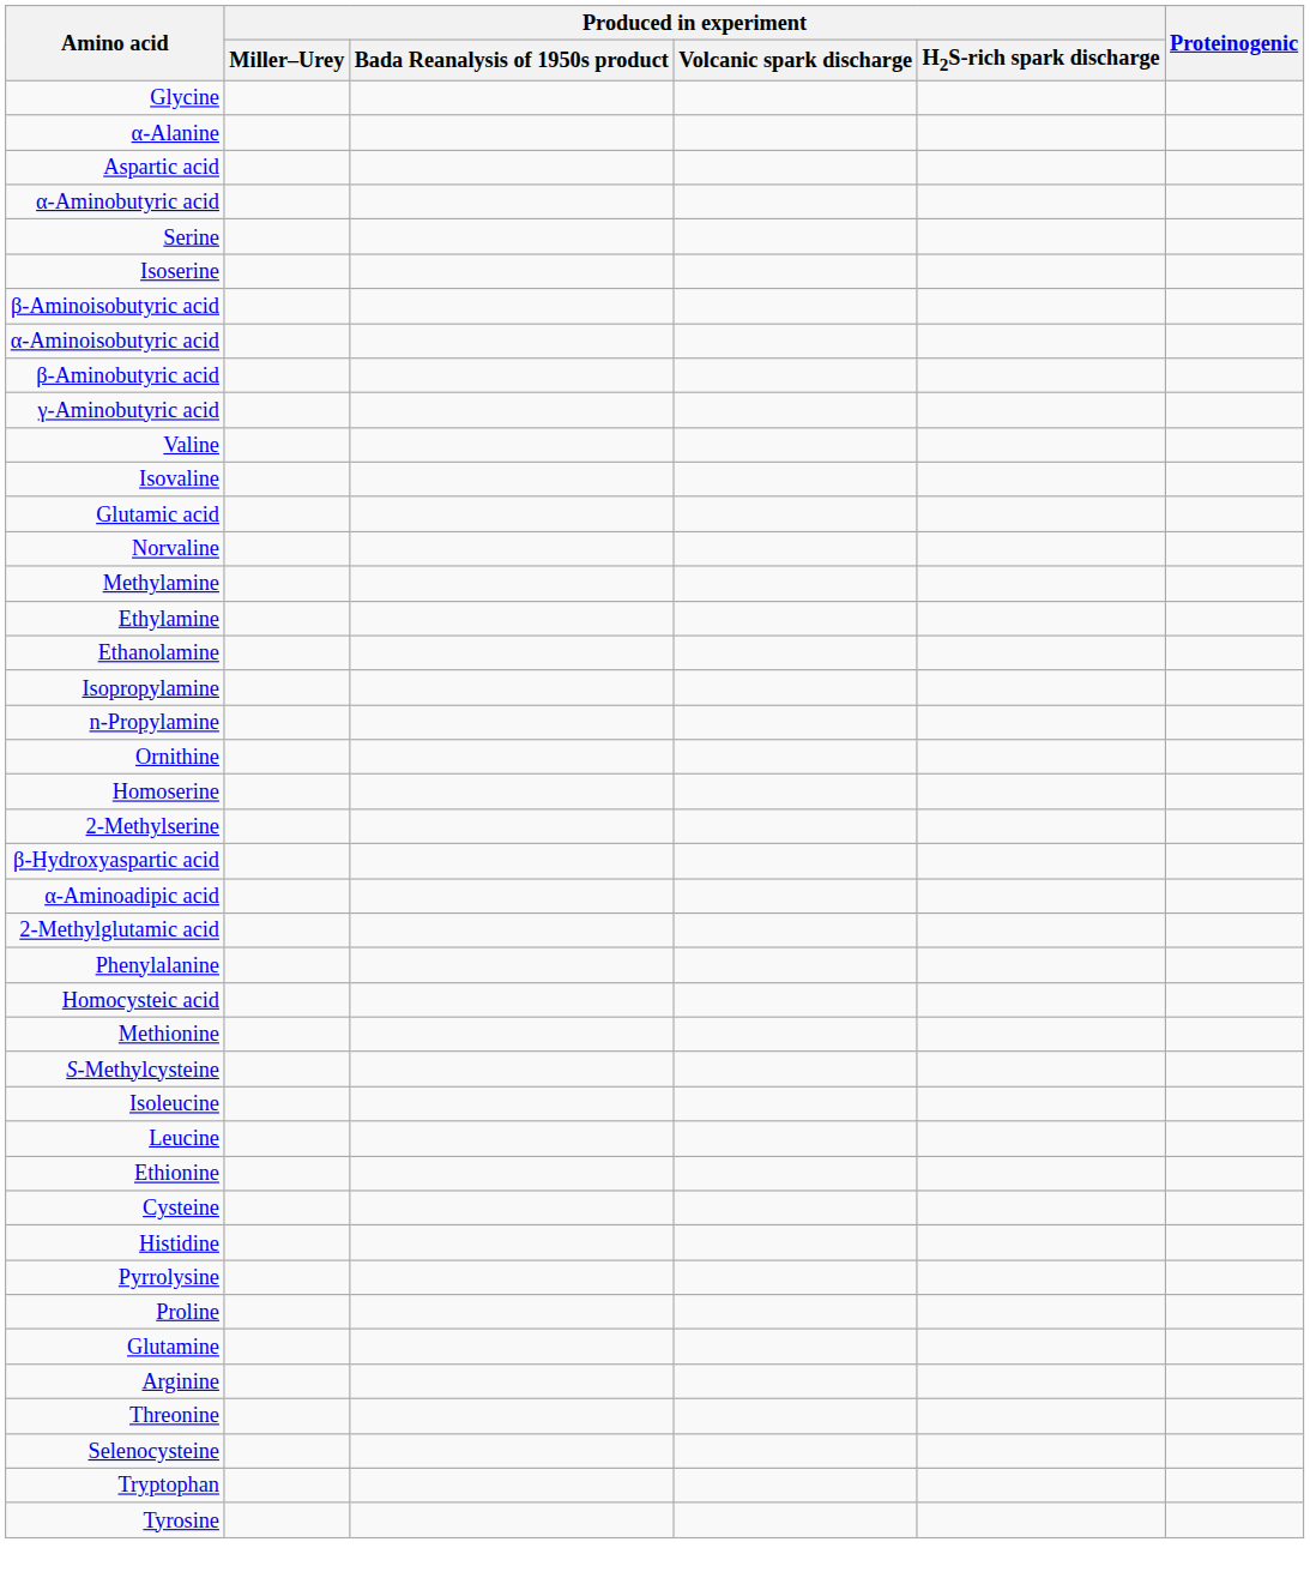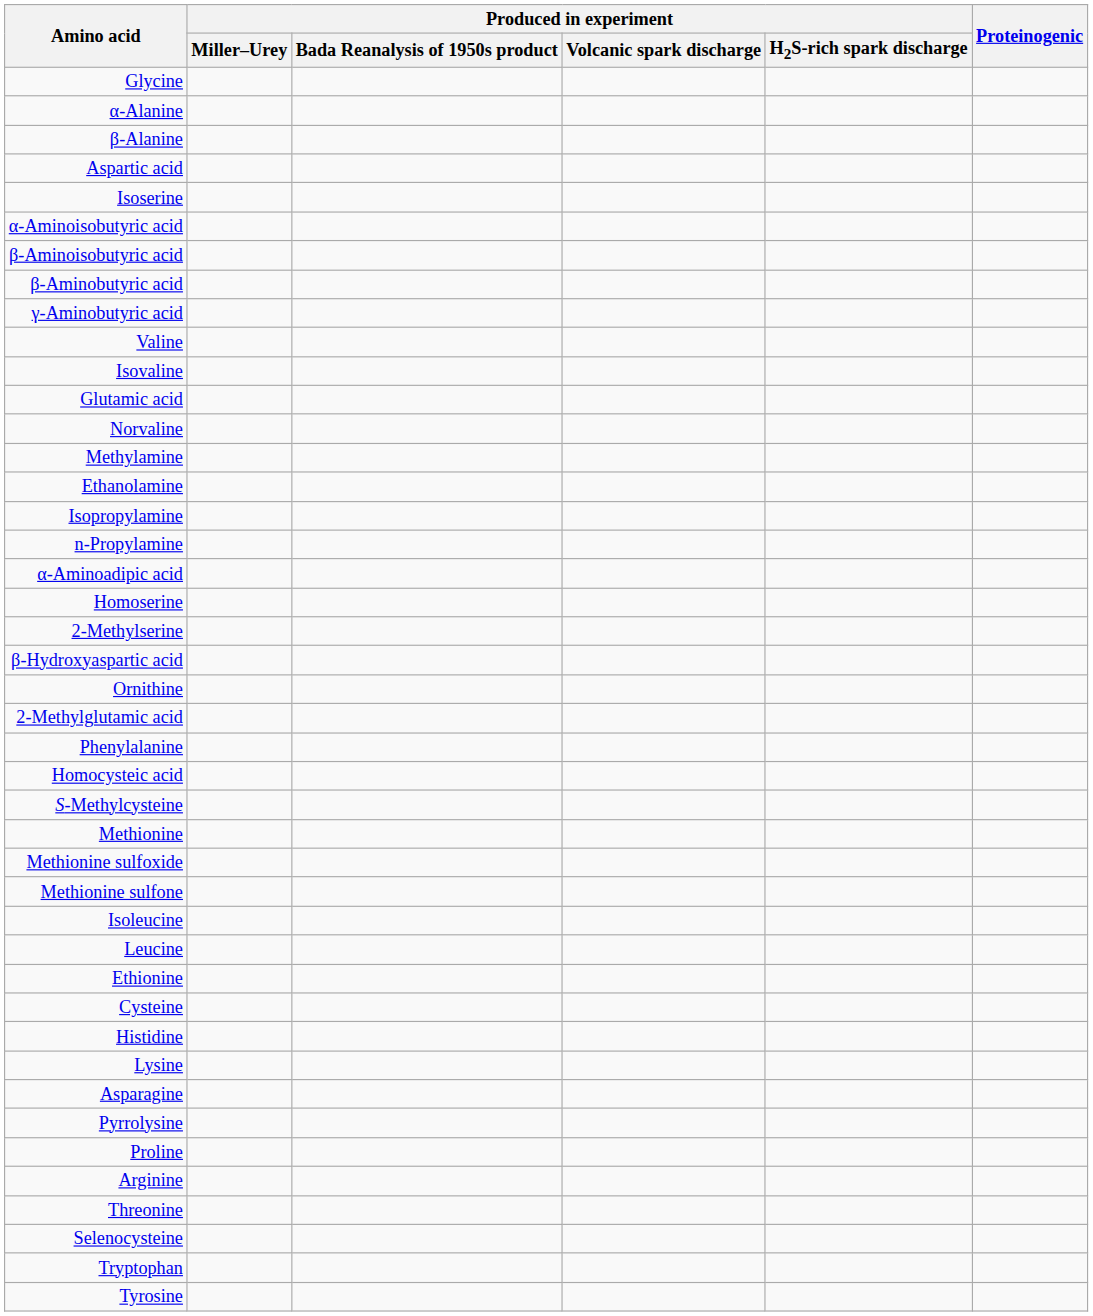 <table class="wikitable sortable" style="text-align:right">
 <tr>
 <th scope="col" rowspan="2">Amino acid</th>
 <th colspan="4" scope="col">Produced in experiment</th>
 <th scope="col" rowspan="2"><a href='#'>Proteinogenic</a></th>
 </tr>
 <tr>
 <th scope="col">Miller–Urey<br></th>
 <th scope="col">Bada Reanalysis of 1950s product<br></th>
 <th scope="col">Volcanic spark discharge<br></th>
 <th scope="col">H<sub>2</sub>S-rich spark discharge<br></th>
 </tr>
 <tr>
 <td><a href='#'>Glycine</a></td>
 <td></td>
 <td></td>
 <td></td>
 <td></td>
 <td></td>
 </tr>
 <tr>
 <td><a href='#'>α-Alanine</a></td>
 <td></td>
 <td></td>
 <td></td>
 <td></td>
 <td></td>
 </tr>
 <tr>
-<td><a href='#'>Aspartic acid</a></td>
+<td><a href='#'>β-Alanine</a></td>
 <td></td>
 <td></td>
 <td></td>
 <td></td>
 <td></td>
 </tr>
 <tr>
-<td><a href='#'>α-Aminobutyric acid</a></td>
-<td></td>
-<td></td>
-<td></td>
-<td></td>
-<td></td>
-</tr>
-<tr>
-<td><a href='#'>Serine</a></td>
+<td><a href='#'>Aspartic acid</a></td>
 <td></td>
 <td></td>
 <td></td>
 <td></td>
 <td></td>
 </tr>
 <tr>
 <td><a href='#'>Isoserine</a></td>
 <td></td>
 <td></td>
 <td></td>
 <td></td>
 <td></td>
 </tr>
 <tr>
-<td><a href='#'>β-Aminoisobutyric acid</a></td>
+<td><a href='#'>α-Aminoisobutyric acid</a></td>
 <td></td>
 <td></td>
 <td></td>
 <td></td>
 <td></td>
 </tr>
 <tr>
-<td><a href='#'>α-Aminoisobutyric acid</a></td>
+<td><a href='#'>β-Aminoisobutyric acid</a></td>
 <td></td>
 <td></td>
 <td></td>
 <td></td>
 <td></td>
 </tr>
 <tr>
 <td><a href='#'>β-Aminobutyric acid</a></td>
 <td></td>
 <td></td>
 <td></td>
 <td></td>
 <td></td>
 </tr>
 <tr>
 <td><a href='#'>γ-Aminobutyric acid</a></td>
 <td></td>
 <td></td>
 <td></td>
 <td></td>
 <td></td>
 </tr>
 <tr>
 <td><a href='#'>Valine</a></td>
 <td></td>
 <td></td>
 <td></td>
 <td></td>
 <td></td>
 </tr>
 <tr>
 <td><a href='#'>Isovaline</a></td>
 <td></td>
 <td></td>
 <td></td>
 <td></td>
 <td></td>
 </tr>
 <tr>
 <td><a href='#'>Glutamic acid</a></td>
 <td></td>
 <td></td>
 <td></td>
 <td></td>
 <td></td>
 </tr>
 <tr>
 <td><a href='#'>Norvaline</a></td>
 <td></td>
 <td></td>
 <td></td>
 <td></td>
 <td></td>
 </tr>
 <tr>
 <td><a href='#'>Methylamine</a></td>
 <td></td>
 <td></td>
 <td></td>
 <td></td>
 <td></td>
 </tr>
 <tr>
-<td><a href='#'>Ethylamine</a></td>
-<td></td>
-<td></td>
-<td></td>
-<td></td>
-<td></td>
-</tr>
-<tr>
 <td><a href='#'>Ethanolamine</a></td>
 <td></td>
 <td></td>
 <td></td>
 <td></td>
 <td></td>
 </tr>
 <tr>
 <td><a href='#'>Isopropylamine</a></td>
 <td></td>
 <td></td>
 <td></td>
 <td></td>
 <td></td>
 </tr>
 <tr>
 <td><a href='#'>n-Propylamine</a></td>
 <td></td>
 <td></td>
 <td></td>
 <td></td>
 <td></td>
 </tr>
 <tr>
-<td><a href='#'>Ornithine</a></td>
+<td><a href='#'>α-Aminoadipic acid</a></td>
 <td></td>
 <td></td>
 <td></td>
 <td></td>
 <td></td>
 </tr>
 <tr>
 <td><a href='#'>Homoserine</a></td>
 <td></td>
 <td></td>
 <td></td>
 <td></td>
 <td></td>
 </tr>
 <tr>
 <td><a href='#'>2-Methylserine</a></td>
 <td></td>
 <td></td>
 <td></td>
 <td></td>
 <td></td>
 </tr>
 <tr>
 <td><a href='#'>β-Hydroxyaspartic acid</a></td>
 <td></td>
 <td></td>
 <td></td>
 <td></td>
 <td></td>
 </tr>
 <tr>
-<td><a href='#'>α-Aminoadipic acid</a></td>
+<td><a href='#'>Ornithine</a></td>
 <td></td>
 <td></td>
 <td></td>
 <td></td>
 <td></td>
 </tr>
 <tr>
 <td><a href='#'>2-Methylglutamic acid</a></td>
 <td></td>
 <td></td>
 <td></td>
 <td></td>
 <td></td>
 </tr>
 <tr>
 <td><a href='#'>Phenylalanine</a></td>
 <td></td>
 <td></td>
 <td></td>
 <td></td>
 <td></td>
 </tr>
 <tr>
 <td><a href='#'>Homocysteic acid</a></td>
 <td></td>
 <td></td>
 <td></td>
 <td></td>
 <td></td>
 </tr>
 <tr>
+<td><a href='#'><em>S</em>-Methylcysteine</a></td>
+<td></td>
+<td></td>
+<td></td>
+<td></td>
+<td></td>
+</tr>
+<tr>
 <td><a href='#'>Methionine</a></td>
 <td></td>
 <td></td>
 <td></td>
 <td></td>
 <td></td>
 </tr>
 <tr>
-<td><a href='#'><em>S</em>-Methylcysteine</a></td>
+<td><a href='#'>Methionine sulfoxide</a></td>
+<td></td>
+<td></td>
+<td></td>
+<td></td>
+<td></td>
+</tr>
+<tr>
+<td><a href='#'>Methionine sulfone</a></td>
 <td></td>
 <td></td>
 <td></td>
 <td></td>
 <td></td>
 </tr>
 <tr>
 <td><a href='#'>Isoleucine</a></td>
 <td></td>
 <td></td>
 <td></td>
 <td></td>
 <td></td>
 </tr>
 <tr>
 <td><a href='#'>Leucine</a></td>
 <td></td>
 <td></td>
 <td></td>
 <td></td>
 <td></td>
 </tr>
 <tr>
 <td><a href='#'>Ethionine</a></td>
 <td></td>
 <td></td>
 <td></td>
 <td></td>
 <td></td>
 </tr>
 <tr>
 <td><a href='#'>Cysteine</a></td>
 <td></td>
 <td></td>
 <td></td>
 <td></td>
 <td></td>
 </tr>
 <tr>
 <td><a href='#'>Histidine</a></td>
 <td></td>
 <td></td>
 <td></td>
 <td></td>
 <td></td>
 </tr>
 <tr>
+<td><a href='#'>Lysine</a></td>
+<td></td>
+<td></td>
+<td></td>
+<td></td>
+<td></td>
+</tr>
+<tr>
+<td><a href='#'>Asparagine</a></td>
+<td></td>
+<td></td>
+<td></td>
+<td></td>
+<td></td>
+</tr>
+<tr>
 <td><a href='#'>Pyrrolysine</a></td>
 <td></td>
 <td></td>
 <td></td>
 <td></td>
 <td></td>
 </tr>
 <tr>
 <td><a href='#'>Proline</a></td>
-<td></td>
-<td></td>
-<td></td>
-<td></td>
-<td></td>
-</tr>
-<tr>
-<td><a href='#'>Glutamine</a></td>
 <td></td>
 <td></td>
 <td></td>
 <td></td>
 <td></td>
 </tr>
 <tr>
 <td><a href='#'>Arginine</a></td>
 <td></td>
 <td></td>
 <td></td>
 <td></td>
 <td></td>
 </tr>
 <tr>
 <td><a href='#'>Threonine</a></td>
 <td></td>
 <td></td>
 <td></td>
 <td></td>
 <td></td>
 </tr>
 <tr>
 <td><a href='#'>Selenocysteine</a></td>
 <td></td>
 <td></td>
 <td></td>
 <td></td>
 <td></td>
 </tr>
 <tr>
 <td><a href='#'>Tryptophan</a></td>
 <td></td>
 <td></td>
 <td></td>
 <td></td>
 <td></td>
 </tr>
 <tr>
 <td><a href='#'>Tyrosine</a></td>
 <td></td>
 <td></td>
 <td></td>
 <td></td>
 <td></td>
 </tr>
 </table>
